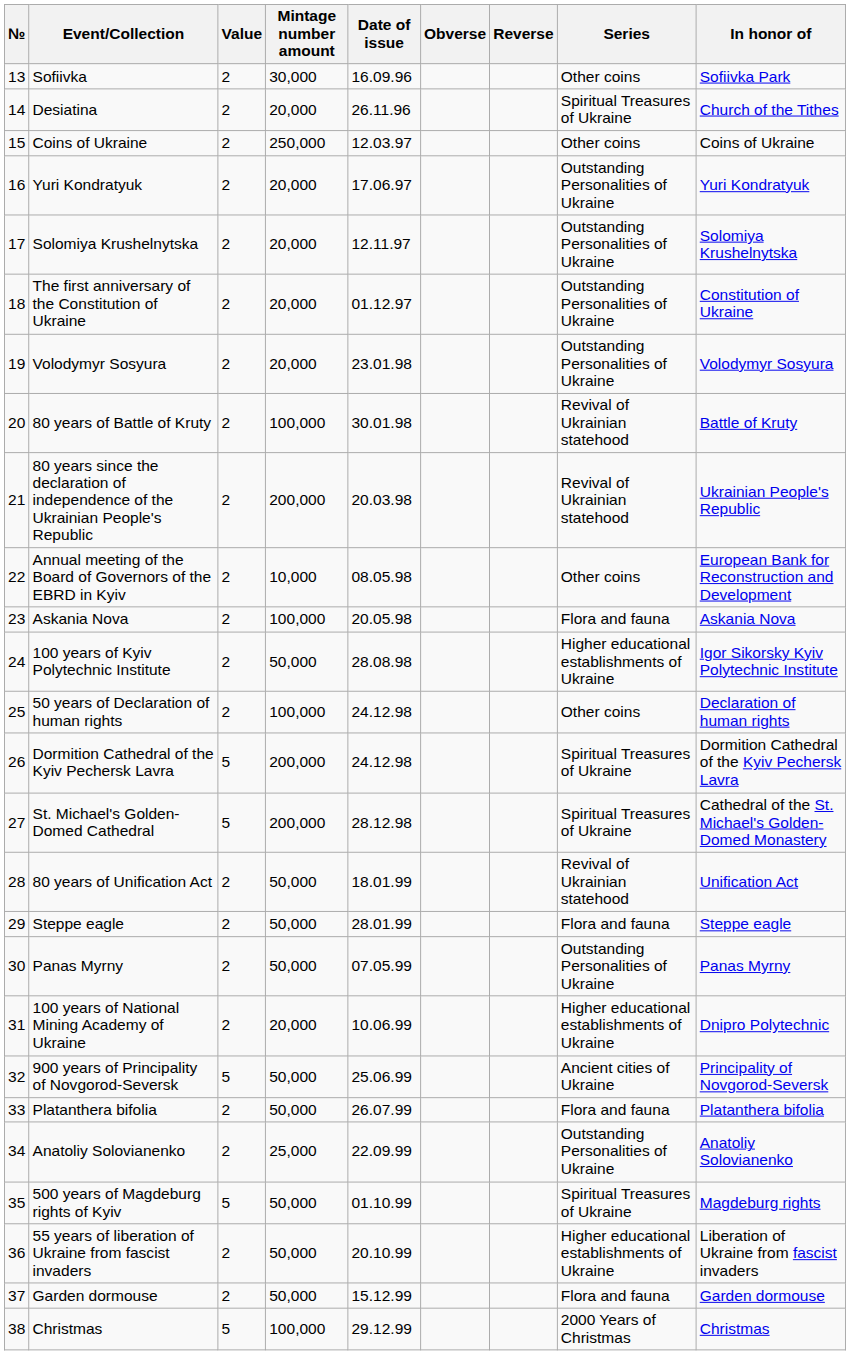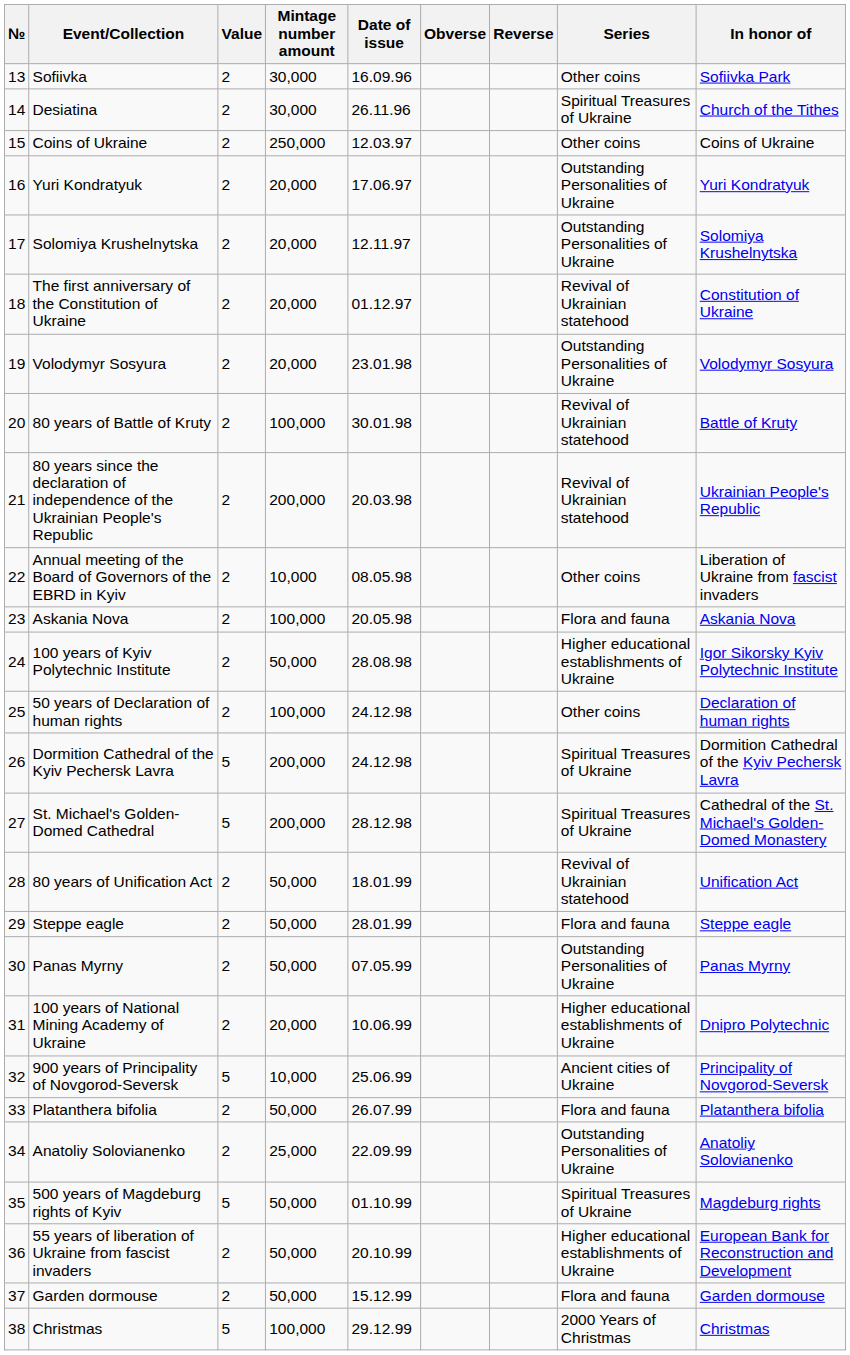 <table class="wikitable sortable" border="1">
 <tr>
 <th>№</th>
 <th>Event/Collection</th>
 <th>Value</th>
 <th>Mintage number amount</th>
 <th>Date of issue</th>
 <th>Obverse</th>
 <th>Reverse</th>
 <th>Series</th>
 <th>In honor of</th>
 </tr>
 <tr>
 <td>13</td>
 <td>Sofiivka</td>
 <td>2</td>
 <td>30,000</td>
 <td>16.09.96</td>
 <td></td>
 <td></td>
 <td>Other coins</td>
 <td><a href='#'>Sofiivka Park</a></td>
 </tr>
 <tr>
 <td>14</td>
 <td>Desiatina</td>
 <td>2</td>
-<td>20,000</td>
+<td>30,000</td>
 <td>26.11.96</td>
 <td></td>
 <td></td>
 <td>Spiritual Treasures of Ukraine</td>
 <td><a href='#'>Church of the Tithes</a></td>
 </tr>
 <tr>
 <td>15</td>
 <td>Coins of Ukraine</td>
 <td>2</td>
 <td>250,000</td>
 <td>12.03.97</td>
 <td></td>
 <td></td>
 <td>Other coins</td>
 <td>Coins of Ukraine</td>
 </tr>
 <tr>
 <td>16</td>
 <td>Yuri Kondratyuk</td>
 <td>2</td>
 <td>20,000</td>
 <td>17.06.97</td>
 <td></td>
 <td></td>
 <td>Outstanding Personalities of Ukraine</td>
 <td><a href='#'>Yuri Kondratyuk</a></td>
 </tr>
 <tr>
 <td>17</td>
 <td>Solomiya Krushelnytska</td>
 <td>2</td>
 <td>20,000</td>
 <td>12.11.97</td>
 <td></td>
 <td></td>
 <td>Outstanding Personalities of Ukraine</td>
 <td><a href='#'>Solomiya Krushelnytska</a></td>
 </tr>
 <tr>
 <td>18</td>
 <td>The first anniversary of the Constitution of Ukraine</td>
 <td>2</td>
 <td>20,000</td>
 <td>01.12.97</td>
 <td></td>
 <td></td>
-<td>Outstanding Personalities of Ukraine</td>
+<td>Revival of Ukrainian statehood</td>
 <td><a href='#'>Constitution of Ukraine</a></td>
 </tr>
 <tr>
 <td>19</td>
 <td>Volodymyr Sosyura</td>
 <td>2</td>
 <td>20,000</td>
 <td>23.01.98</td>
 <td></td>
 <td></td>
 <td>Outstanding Personalities of Ukraine</td>
 <td><a href='#'>Volodymyr Sosyura</a></td>
 </tr>
 <tr>
 <td>20</td>
 <td>80 years of Battle of Kruty</td>
 <td>2</td>
 <td>100,000</td>
 <td>30.01.98</td>
 <td></td>
 <td></td>
 <td>Revival of Ukrainian statehood</td>
 <td><a href='#'>Battle of Kruty</a></td>
 </tr>
 <tr>
 <td>21</td>
 <td 80 years of Ukrainian People's Republic>80 years since the declaration of independence of the Ukrainian People's Republic</td>
 <td>2</td>
 <td>200,000</td>
 <td>20.03.98</td>
 <td></td>
 <td></td>
 <td>Revival of Ukrainian statehood</td>
 <td><a href='#'>Ukrainian People's Republic</a></td>
 </tr>
 <tr>
 <td>22</td>
 <td>Annual meeting of the Board of Governors of the EBRD in Kyiv</td>
 <td>2</td>
 <td>10,000</td>
 <td>08.05.98</td>
 <td></td>
 <td></td>
 <td>Other coins</td>
-<td><a href='#'>European Bank for Reconstruction and Development</a></td>
+<td>Liberation of Ukraine from <a href='#'>fascist</a> invaders</td>
 </tr>
 <tr>
 <td>23</td>
 <td>Askania Nova</td>
 <td>2</td>
 <td>100,000</td>
 <td>20.05.98</td>
 <td></td>
 <td></td>
 <td>Flora and fauna</td>
 <td><a href='#'>Askania Nova</a></td>
 </tr>
 <tr>
 <td>24</td>
 <td>100 years of Kyiv Polytechnic Institute</td>
 <td>2</td>
 <td>50,000</td>
 <td>28.08.98</td>
 <td></td>
 <td></td>
 <td>Higher educational establishments of Ukraine</td>
 <td><a href='#'>Igor Sikorsky Kyiv Polytechnic Institute</a></td>
 </tr>
 <tr>
 <td>25</td>
 <td>50 years of Declaration of human rights</td>
 <td>2</td>
 <td>100,000</td>
 <td>24.12.98</td>
 <td></td>
 <td></td>
 <td>Other coins</td>
 <td><a href='#'>Declaration of human rights</a></td>
 </tr>
 <tr>
 <td>26</td>
 <td Успенський собор Києво-Печерської Лаври (монета)>Dormition Cathedral of the Kyiv Pechersk Lavra</td>
 <td>5</td>
 <td>200,000</td>
 <td>24.12.98</td>
 <td></td>
 <td></td>
 <td>Spiritual Treasures of Ukraine</td>
 <td>Dormition Cathedral of the <a href='#'>Kyiv Pechersk Lavra</a></td>
 </tr>
 <tr>
 <td>27</td>
 <td Михайлівський золотоверхий собор (монета)>St. Michael's Golden-Domed Cathedral</td>
 <td>5</td>
 <td>200,000</td>
 <td>28.12.98</td>
 <td></td>
 <td></td>
 <td>Spiritual Treasures of Ukraine</td>
 <td>Cathedral of the <a href='#'>St. Michael's Golden-Domed Monastery</a></td>
 </tr>
 <tr>
 <td>28</td>
 <td 80 years of проголошення соборності України (монета)>80 years of Unification Act</td>
 <td>2</td>
 <td>50,000</td>
 <td>18.01.99</td>
 <td></td>
 <td></td>
 <td>Revival of Ukrainian statehood</td>
 <td><a href='#'>Unification Act</a></td>
 </tr>
 <tr>
 <td>29</td>
 <td Орел степовий (монета)>Steppe eagle</td>
 <td>2</td>
 <td>50,000</td>
 <td>28.01.99</td>
 <td></td>
 <td></td>
 <td>Flora and fauna</td>
 <td><a href='#'>Steppe eagle</a></td>
 </tr>
 <tr>
 <td>30</td>
 <td Панас Мирний (монета)>Panas Myrny</td>
 <td>2</td>
 <td>50,000</td>
 <td>07.05.99</td>
 <td></td>
 <td></td>
 <td>Outstanding Personalities of Ukraine</td>
 <td><a href='#'>Panas Myrny</a></td>
 </tr>
 <tr>
 <td>31</td>
 <td 100 years of Національної гірничої академії України (монета)>100 years of National Mining Academy of Ukraine</td>
 <td>2</td>
 <td>20,000</td>
 <td>10.06.99</td>
 <td></td>
 <td></td>
 <td>Higher educational establishments of Ukraine</td>
 <td><a href='#'>Dnipro Polytechnic</a></td>
 </tr>
 <tr>
 <td>32</td>
 <td 900 years of Новгород-Сіверському князівству (монета)>900 years of Principality of Novgorod-Seversk</td>
 <td>5</td>
-<td>50,000</td>
+<td>10,000</td>
 <td>25.06.99</td>
 <td></td>
 <td></td>
 <td>Ancient cities of Ukraine</td>
 <td><a href='#'>Principality of Novgorod-Seversk</a></td>
 </tr>
 <tr>
 <td>33</td>
 <td Любка дволиста (монета)>Platanthera bifolia</td>
 <td>2</td>
 <td>50,000</td>
 <td>26.07.99</td>
 <td></td>
 <td></td>
 <td>Flora and fauna</td>
 <td><a href='#'>Platanthera bifolia</a></td>
 </tr>
 <tr>
 <td>34</td>
 <td Анатолій Солов'яненко (монета)>Anatoliy Solovianenko</td>
 <td>2</td>
 <td>25,000</td>
 <td>22.09.99</td>
 <td></td>
 <td></td>
 <td>Outstanding Personalities of Ukraine</td>
 <td><a href='#'>Anatoliy Solovianenko</a></td>
 </tr>
 <tr>
 <td>35</td>
 <td 500 years of Магдебурзького права Києва (монета)>500 years of Magdeburg rights of Kyiv</td>
 <td>5</td>
 <td>50,000</td>
 <td>01.10.99</td>
 <td></td>
 <td></td>
 <td>Spiritual Treasures of Ukraine</td>
 <td><a href='#'>Magdeburg rights</a></td>
 </tr>
 <tr>
 <td>36</td>
 <td 55 years of визволення України від фашистських загарбників (монета)>55 years of liberation of Ukraine from fascist invaders</td>
 <td>2</td>
 <td>50,000</td>
 <td>20.10.99</td>
 <td></td>
 <td></td>
 <td>Higher educational establishments of Ukraine</td>
-<td>Liberation of Ukraine from <a href='#'>fascist</a> invaders</td>
+<td><a href='#'>European Bank for Reconstruction and Development</a></td>
 </tr>
 <tr>
 <td>37</td>
 <td Соня садова (монета)>Garden dormouse</td>
 <td>2</td>
 <td>50,000</td>
 <td>15.12.99</td>
 <td></td>
 <td></td>
 <td>Flora and fauna</td>
 <td><a href='#'>Garden dormouse</a></td>
 </tr>
 <tr>
 <td>38</td>
 <td Різдво Христове (монета)>Christmas</td>
 <td>5</td>
 <td>100,000</td>
 <td>29.12.99</td>
 <td></td>
 <td></td>
 <td>2000 Years of Christmas</td>
 <td><a href='#'>Christmas</a></td>
 </tr>
 </table>
